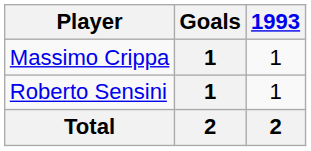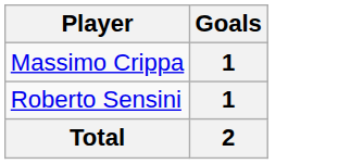 <table class="wikitable sortable" style="text-align:center;">
 <tr>
 <th>Player</th>
 <th>Goals</th>
-<th><a href='#'>1993</a></th>
 </tr>
 <tr>
 <td align="left"> <a href='#'>Massimo Crippa</a></td>
 <th>1</th>
-<td>1</td>
 </tr>
 <tr>
 <td align="left"> <a href='#'>Roberto Sensini</a></td>
 <th>1</th>
-<td>1</td>
 </tr>
 <tr class="sortbottom">
 <th>Total</th>
 <th>2</th>
-<th>2</th>
 </tr>
 </table>
